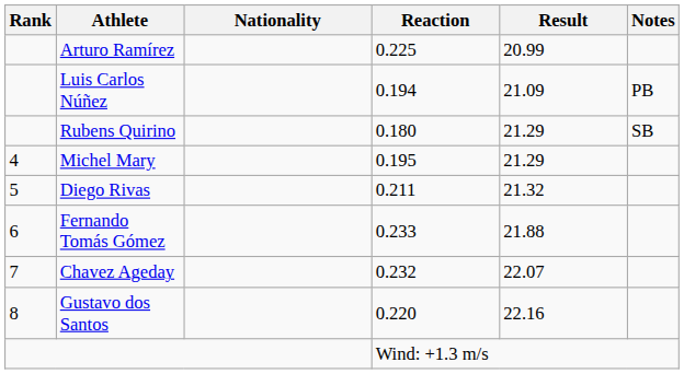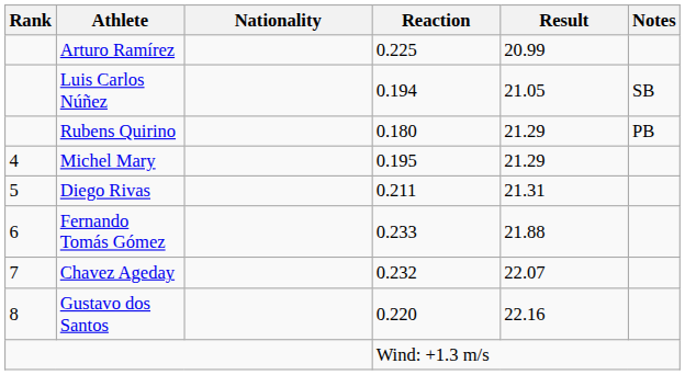 <table class="wikitable" style="font-size:95%" style="width:35em;" style="text-align:center">
 <tr>
 <th>Rank</th>
 <th width=100>Athlete</th>
 <th width=150>Nationality</th>
 <th width=100>Reaction</th>
 <th width=100>Result</th>
 <th>Notes</th>
 </tr>
 <tr>
 <td></td>
 <td align=left><a href='#'>Arturo Ramírez</a></td>
 <td align=left></td>
 <td>0.225</td>
 <td>20.99</td>
 <td></td>
 </tr>
 <tr>
 <td></td>
 <td align=left><a href='#'>Luis Carlos Núñez</a></td>
 <td align=left></td>
 <td>0.194</td>
-<td>21.09</td>
-<td>PB</td>
+<td>21.05</td>
+<td>SB</td>
 </tr>
 <tr>
 <td></td>
 <td align=left><a href='#'>Rubens Quirino</a></td>
 <td align=left></td>
 <td>0.180</td>
 <td>21.29</td>
-<td>SB</td>
+<td>PB</td>
 </tr>
 <tr>
 <td>4</td>
 <td align=left><a href='#'>Michel Mary</a></td>
 <td align=left></td>
 <td>0.195</td>
 <td>21.29</td>
 <td></td>
 </tr>
 <tr>
 <td>5</td>
 <td align=left><a href='#'>Diego Rivas</a></td>
 <td align=left></td>
 <td>0.211</td>
-<td>21.32</td>
+<td>21.31</td>
 <td></td>
 </tr>
 <tr>
 <td>6</td>
 <td align=left><a href='#'>Fernando Tomás Gómez</a></td>
 <td align=left></td>
 <td>0.233</td>
 <td>21.88</td>
 <td></td>
 </tr>
 <tr>
 <td>7</td>
 <td align=left><a href='#'>Chavez Ageday</a></td>
 <td align=left></td>
 <td>0.232</td>
 <td>22.07</td>
 <td></td>
 </tr>
 <tr>
 <td>8</td>
 <td align=left><a href='#'>Gustavo dos Santos</a></td>
 <td align=left></td>
 <td>0.220</td>
 <td>22.16</td>
 <td></td>
 </tr>
 <tr class="sortbottom">
 <td colspan=3></td>
 <td colspan="3" style="text-align:left;">Wind: +1.3 m/s</td>
 </tr>
 </table>
